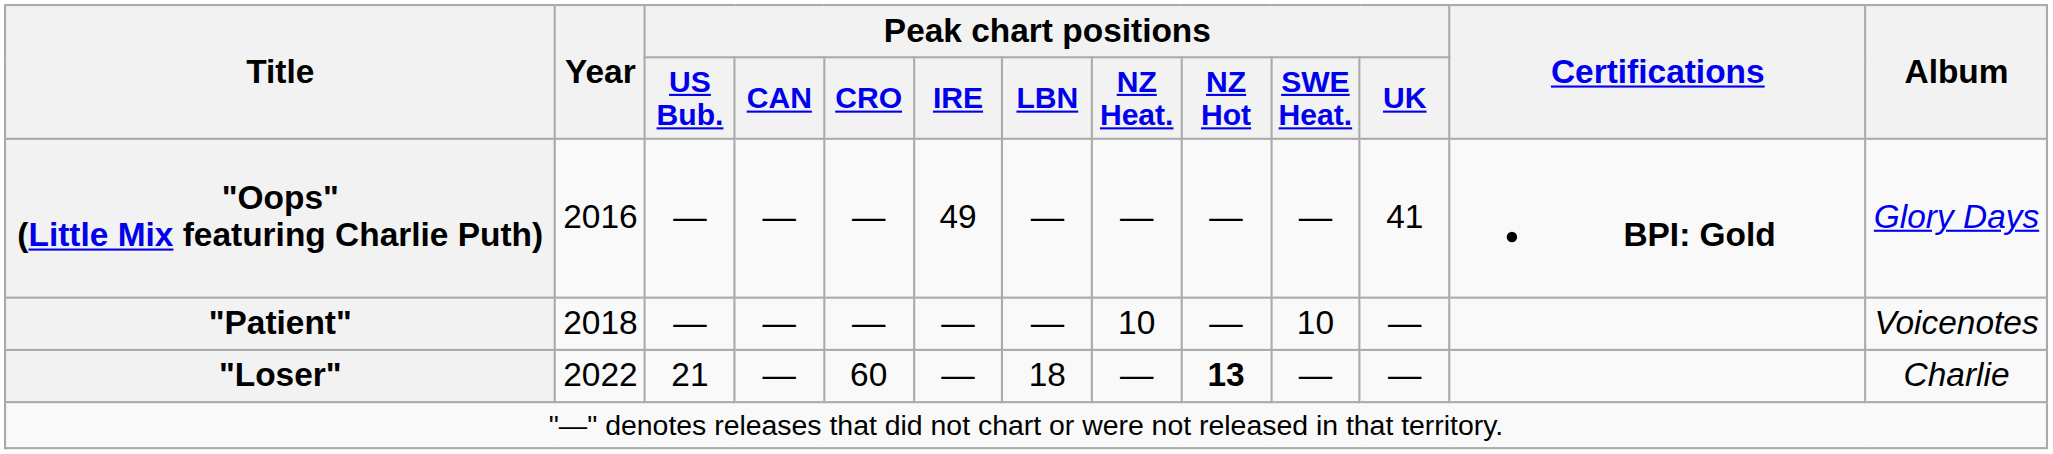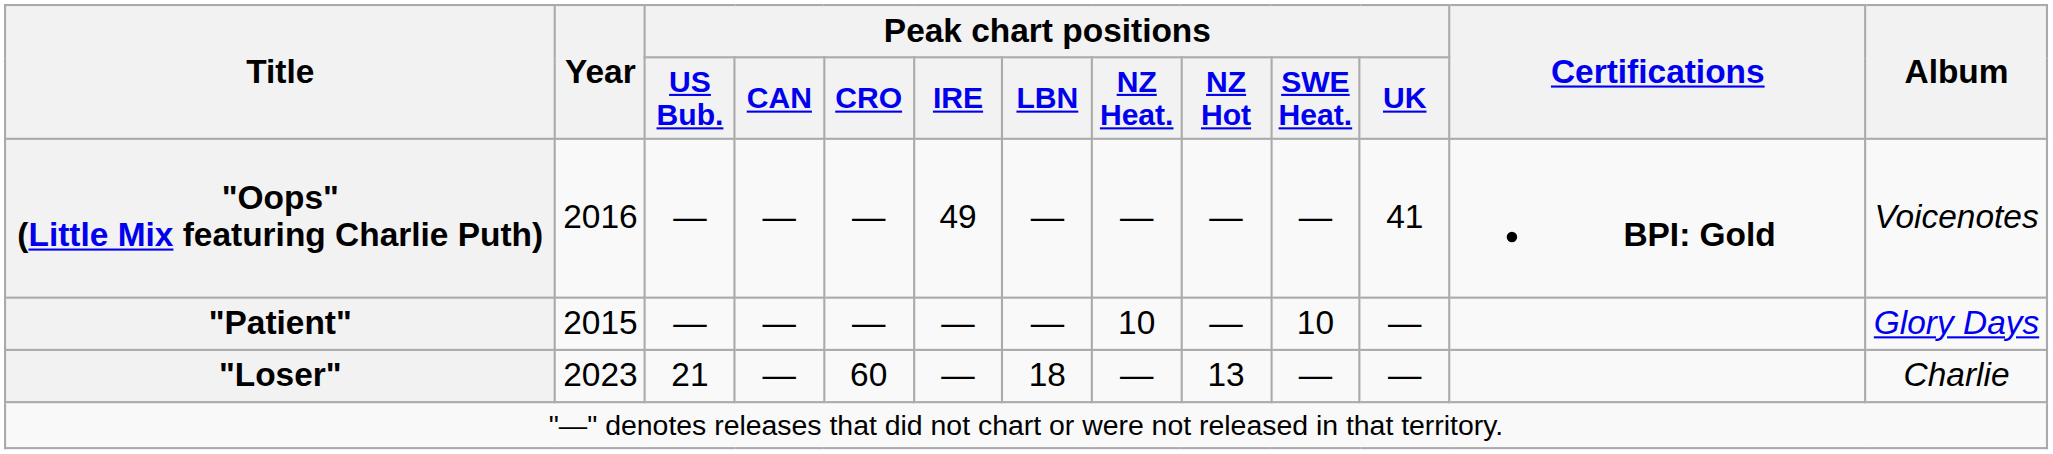 <table class="wikitable plainrowheaders" style="text-align:center;">
 <tr>
 <th scope="col" rowspan="2" style="width:16em;">Title</th>
 <th scope="col" rowspan="2" style="width:1em;">Year</th>
 <th scope="col" colspan="9">Peak chart positions</th>
 <th scope="col" rowspan="2" style="width:12em;"><a href='#'>Certifications</a></th>
 <th scope="col" rowspan="2">Album</th>
 </tr>
 <tr>
 <th scope="col" style="width:2.5em;font-size:90%;"><a href='#'>US<br>Bub.</a><br></th>
 <th scope="col" style="width:2.5em;font-size:90%;"><a href='#'>CAN</a><br></th>
 <th scope="col" style="width:2.5em;font-size:90%;"><a href='#'>CRO</a><br></th>
 <th scope="col" style="width:2.5em;font-size:90%;"><a href='#'>IRE</a><br></th>
 <th scope="col" style="width:2.5em;font-size:90%;"><a href='#'>LBN</a><br></th>
 <th scope="col" style="width:2.5em;font-size:90%;"><a href='#'>NZ<br>Heat.</a><br></th>
 <th scope="col" style="width:2.5em;font-size:90%;"><a href='#'>NZ<br>Hot</a><br></th>
 <th scope="col" style="width:2.5em;font-size:90%;"><a href='#'>SWE<br>Heat.</a><br></th>
 <th scope="col" style="width:2.5em;font-size:90%;"><a href='#'>UK</a><br></th>
 </tr>
 <tr>
 <th scope="row">"Oops"<br><span>(<a href='#'>Little Mix</a> featuring Charlie Puth)</span></th>
 <td>2016</td>
 <td>—</td>
 <td>—</td>
 <td>—</td>
 <td>49</td>
 <td>—</td>
 <td>—</td>
 <td>—</td>
 <td>—</td>
 <td>41</td>
 <td><strong><br><ul><li>BPI: Gold</li></ul></strong></td>
-<td><em><a href='#'>Glory Days</a></em></td>
+<td><em>Voicenotes</em></td>
 </tr>
 <tr>
 <th scope="row">"Patient"</th>
-<td>2018</td>
+<td>2015</td>
 <td>—</td>
 <td>—</td>
 <td>—</td>
 <td>—</td>
 <td>—</td>
 <td>10</td>
 <td>—</td>
 <td>10</td>
 <td>—</td>
 <td></td>
-<td><em>Voicenotes</em></td>
+<td><em><a href='#'>Glory Days</a></em></td>
 </tr>
 <tr>
 <th scope="row">"Loser"</th>
-<td>2022</td>
+<td>2023</td>
 <td>21</td>
 <td>—</td>
 <td>60</td>
 <td>—</td>
 <td>18</td>
 <td>—</td>
-<td><strong>13</strong></td>
+<td>13</td>
 <td>—</td>
 <td>—</td>
 <td></td>
 <td><em>Charlie</em></td>
 </tr>
 <tr>
 <td align="center" colspan="16" style="font-size:85%">"—" denotes releases that did not chart or were not released in that territory.</td>
 </tr>
 </table>
